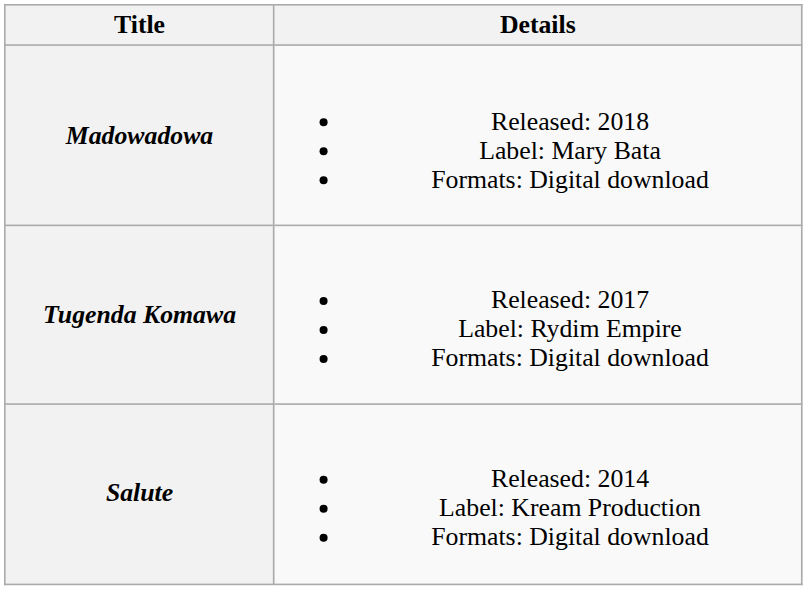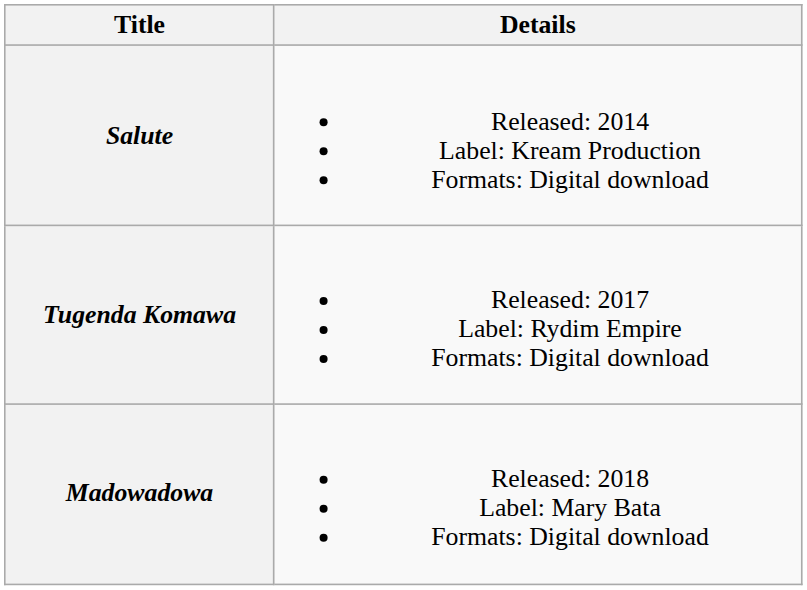 <table class="wikitable plainrowheaders" style="text-align:center">
 <tr>
 <th scope="col" style="width:10em">Title</th>
 <th scope="col" style="width:20em">Details</th>
 </tr>
 <tr>
-<th scope="row"><em>Madowadowa</em></th>
-<td><br><ul><li>Released:  2018</li><li>Label: Mary Bata</li><li>Formats: Digital download</li></ul></td>
+<th scope="row"><em>Salute</em></th>
+<td><br><ul><li>Released: 2014</li><li>Label: Kream Production</li><li>Formats: Digital download</li></ul></td>
 </tr>
 <tr>
 <th scope="row"><em>Tugenda Komawa</em></th>
 <td><br><ul><li>Released: 2017</li><li>Label: Rydim Empire</li><li>Formats: Digital download</li></ul></td>
 </tr>
 <tr>
-<th scope="row"><em>Salute</em></th>
-<td><br><ul><li>Released: 2014</li><li>Label: Kream Production</li><li>Formats: Digital download</li></ul></td>
+<th scope="row"><em>Madowadowa</em></th>
+<td><br><ul><li>Released:  2018</li><li>Label: Mary Bata</li><li>Formats: Digital download</li></ul></td>
 </tr>
 </table>
